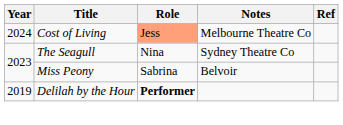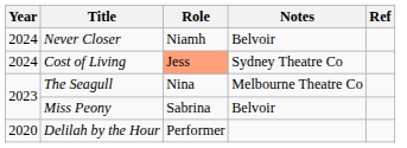 <table class="wikitable sortable">
 <tr>
 <th>Year</th>
 <th>Title</th>
 <th>Role</th>
 <th>Notes</th>
 <th>Ref</th>
 </tr>
 <tr>
 <td>2024</td>
+<td><em>Never Closer</em></td>
+<td>Niamh</td>
+<td>Belvoir</td>
+<td></td>
+</tr>
+<tr>
+<td>2024</td>
 <td><em>Cost of Living</em></td>
 <td style="background: lightsalmon;">Jess</td>
-<td>Melbourne Theatre Co</td>
+<td>Sydney Theatre Co</td>
 <td></td>
 </tr>
 <tr>
 <td rowspan="2">2023</td>
 <td><em>The Seagull</em></td>
 <td>Nina</td>
-<td>Sydney Theatre Co</td>
+<td>Melbourne Theatre Co</td>
 <td></td>
 </tr>
 <tr>
 <td><em>Miss Peony</em></td>
 <td>Sabrina</td>
 <td>Belvoir</td>
 <td></td>
 </tr>
 <tr>
-<td>2019</td>
+<td>2020</td>
 <td><em>Delilah by the Hour</em></td>
-<td><strong>Performer</strong></td>
+<td>Performer</td>
 <td></td>
 <td></td>
 </tr>
 </table>
